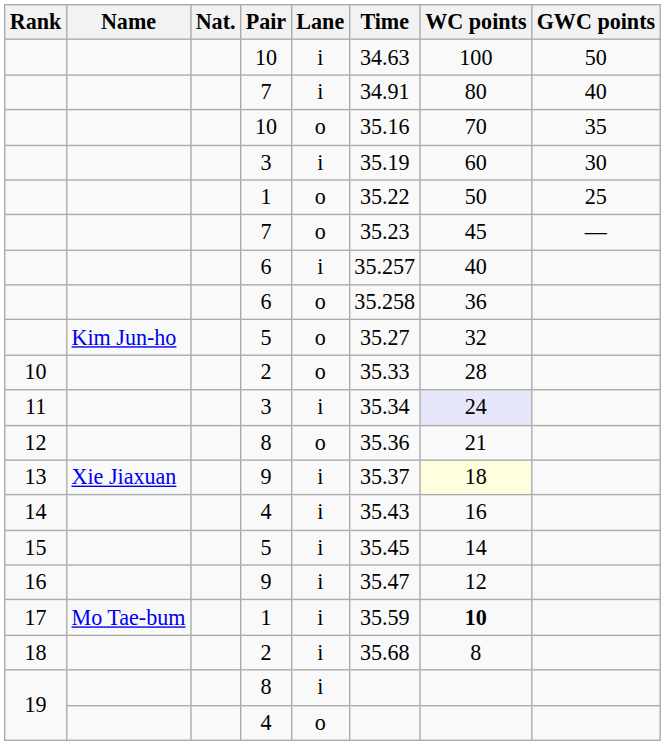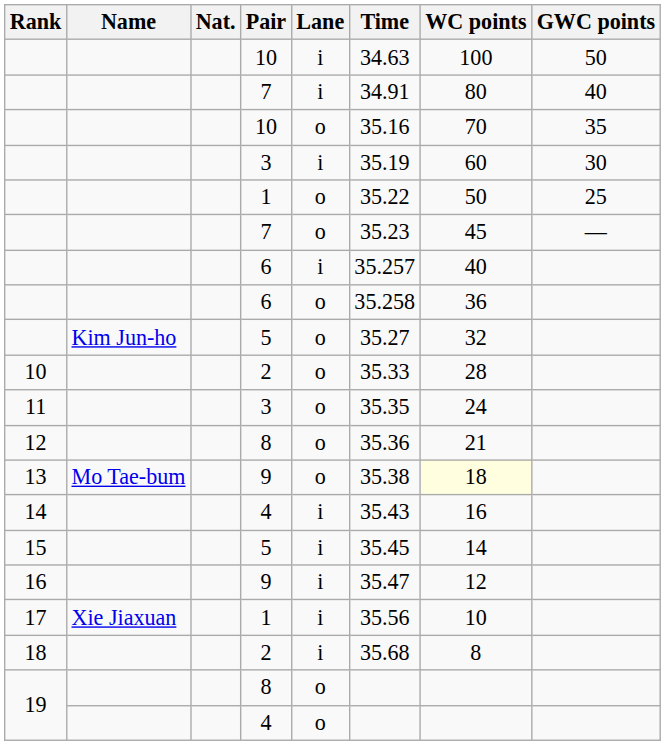 <table class="wikitable sortable" style="text-align:center">
 <tr>
 <th>Rank</th>
 <th>Name</th>
 <th>Nat.</th>
 <th>Pair</th>
 <th>Lane</th>
 <th>Time</th>
 <th>WC points</th>
 <th>GWC points</th>
 </tr>
 <tr>
 <td></td>
 <td align=left></td>
 <td></td>
 <td>10</td>
 <td>i</td>
 <td>34.63</td>
 <td>100</td>
 <td>50</td>
 </tr>
 <tr>
 <td></td>
 <td align=left></td>
 <td></td>
 <td>7</td>
 <td>i</td>
 <td>34.91</td>
 <td>80</td>
 <td>40</td>
 </tr>
 <tr>
 <td></td>
 <td align=left></td>
 <td></td>
 <td>10</td>
 <td>o</td>
 <td>35.16</td>
 <td>70</td>
 <td>35</td>
 </tr>
 <tr>
 <td></td>
 <td align=left></td>
 <td></td>
 <td>3</td>
 <td>i</td>
 <td>35.19</td>
 <td>60</td>
 <td>30</td>
 </tr>
 <tr>
 <td></td>
 <td align=left></td>
 <td></td>
 <td>1</td>
 <td>o</td>
 <td>35.22</td>
 <td>50</td>
 <td>25</td>
 </tr>
 <tr>
 <td></td>
 <td align=left></td>
 <td></td>
 <td>7</td>
 <td>o</td>
 <td>35.23</td>
 <td>45</td>
 <td>—</td>
 </tr>
 <tr>
 <td></td>
 <td align=left></td>
 <td></td>
 <td>6</td>
 <td>i</td>
 <td>35.257</td>
 <td>40</td>
 <td></td>
 </tr>
 <tr>
 <td></td>
 <td align=left></td>
 <td></td>
 <td>6</td>
 <td>o</td>
 <td>35.258</td>
 <td>36</td>
 <td></td>
 </tr>
 <tr>
 <td></td>
 <td align=left><a href='#'>Kim Jun-ho</a></td>
 <td></td>
 <td>5</td>
 <td>o</td>
 <td>35.27</td>
 <td>32</td>
 <td></td>
 </tr>
 <tr>
 <td>10</td>
 <td align=left></td>
 <td></td>
 <td>2</td>
 <td>o</td>
 <td>35.33</td>
 <td>28</td>
 <td></td>
 </tr>
 <tr>
 <td>11</td>
 <td align=left></td>
 <td></td>
 <td>3</td>
-<td>i</td>
-<td>35.34</td>
-<td style="background: lavender;">24</td>
+<td>o</td>
+<td>35.35</td>
+<td>24</td>
 <td></td>
 </tr>
 <tr>
 <td>12</td>
 <td align=left></td>
 <td></td>
 <td>8</td>
 <td>o</td>
 <td>35.36</td>
 <td>21</td>
 <td></td>
 </tr>
 <tr>
 <td>13</td>
-<td align=left><a href='#'>Xie Jiaxuan</a></td>
+<td align=left><a href='#'>Mo Tae-bum</a></td>
 <td></td>
 <td>9</td>
-<td>i</td>
-<td>35.37</td>
+<td>o</td>
+<td>35.38</td>
 <td style="background: lightyellow;">18</td>
 <td></td>
 </tr>
 <tr>
 <td>14</td>
 <td align=left></td>
 <td></td>
 <td>4</td>
 <td>i</td>
 <td>35.43</td>
 <td>16</td>
 <td></td>
 </tr>
 <tr>
 <td>15</td>
 <td align=left></td>
 <td></td>
 <td>5</td>
 <td>i</td>
 <td>35.45</td>
 <td>14</td>
 <td></td>
 </tr>
 <tr>
 <td>16</td>
 <td align=left></td>
 <td></td>
 <td>9</td>
 <td>i</td>
 <td>35.47</td>
 <td>12</td>
 <td></td>
 </tr>
 <tr>
 <td>17</td>
-<td align=left><a href='#'>Mo Tae-bum</a></td>
+<td align=left><a href='#'>Xie Jiaxuan</a></td>
 <td></td>
 <td>1</td>
 <td>i</td>
-<td>35.59</td>
-<td><strong>10</strong></td>
+<td>35.56</td>
+<td>10</td>
 <td></td>
 </tr>
 <tr>
 <td>18</td>
 <td align=left></td>
 <td></td>
 <td>2</td>
 <td>i</td>
 <td>35.68</td>
 <td>8</td>
 <td></td>
 </tr>
 <tr>
 <td rowspan=2>19</td>
 <td align=left></td>
 <td></td>
 <td>8</td>
-<td>i</td>
+<td>o</td>
 <td></td>
 <td></td>
 <td></td>
 </tr>
 <tr>
 <td align=left></td>
 <td></td>
 <td>4</td>
 <td>o</td>
 <td></td>
 <td></td>
 <td></td>
 </tr>
 </table>
